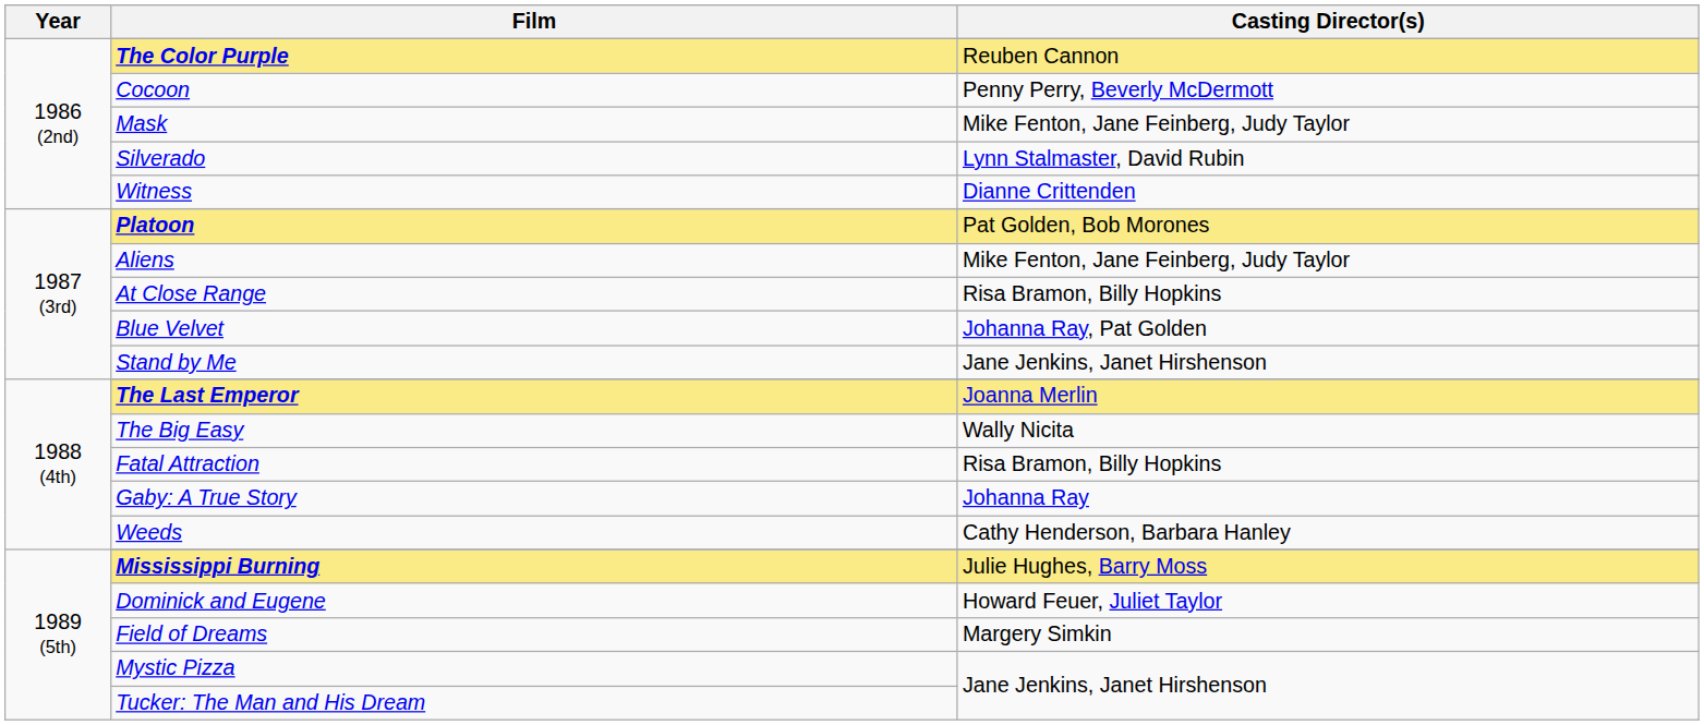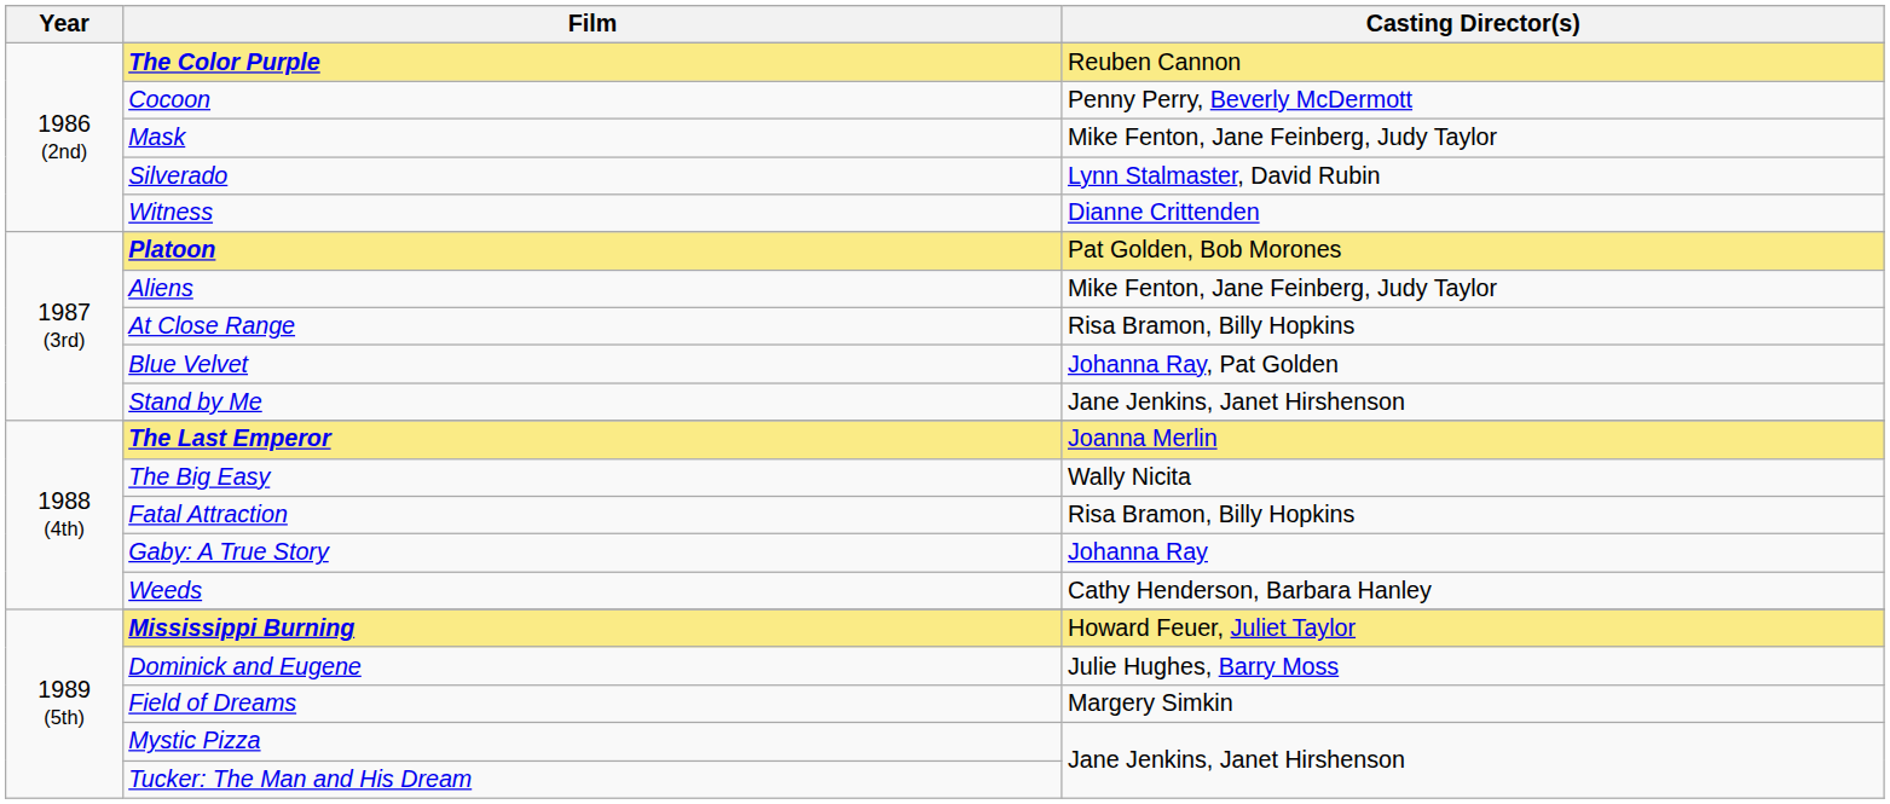 <table class="wikitable" style="width:100%">
 <tr bgcolor="#bebebe">
 <th width="5%">Year</th>
 <th width="40%">Film</th>
 <th width="35%">Casting Director(s)</th>
 </tr>
 <tr>
 <td rowspan=6 style="text-align:center">1986<br><small>(2nd)</small><br></td>
 </tr>
 <tr style="background:#FAEB86">
 <td><strong><em><a href='#'>The Color Purple</a></em></strong></td>
 <td>Reuben Cannon</td>
 </tr>
 <tr>
 <td><em><a href='#'>Cocoon</a></em></td>
 <td>Penny Perry, <a href='#'>Beverly McDermott</a></td>
 </tr>
 <tr>
 <td><em><a href='#'>Mask</a></em></td>
 <td>Mike Fenton, Jane Feinberg, Judy Taylor</td>
 </tr>
 <tr>
 <td><em><a href='#'>Silverado</a></em></td>
 <td><a href='#'>Lynn Stalmaster</a>, David Rubin</td>
 </tr>
 <tr>
 <td><em><a href='#'>Witness</a></em></td>
 <td><a href='#'>Dianne Crittenden</a></td>
 </tr>
 <tr>
 <td rowspan=6 style="text-align:center">1987<br><small>(3rd)</small><br></td>
 </tr>
 <tr style="background:#FAEB86">
 <td><strong><em><a href='#'>Platoon</a></em></strong></td>
 <td>Pat Golden, Bob Morones</td>
 </tr>
 <tr>
 <td><em><a href='#'>Aliens</a></em></td>
 <td>Mike Fenton, Jane Feinberg, Judy Taylor</td>
 </tr>
 <tr>
 <td><em><a href='#'>At Close Range</a></em></td>
 <td>Risa Bramon, Billy Hopkins</td>
 </tr>
 <tr>
 <td><em><a href='#'>Blue Velvet</a></em></td>
 <td><a href='#'>Johanna Ray</a>, Pat Golden</td>
 </tr>
 <tr>
 <td><em><a href='#'>Stand by Me</a></em></td>
 <td>Jane Jenkins, Janet Hirshenson</td>
 </tr>
 <tr>
 <td rowspan=6 style="text-align:center">1988<br><small>(4th)</small><br></td>
 </tr>
 <tr style="background:#FAEB86">
 <td><strong><em><a href='#'>The Last Emperor</a></em></strong></td>
 <td><a href='#'>Joanna Merlin</a></td>
 </tr>
 <tr>
 <td><em><a href='#'>The Big Easy</a></em></td>
 <td>Wally Nicita</td>
 </tr>
 <tr>
 <td><em><a href='#'>Fatal Attraction</a></em></td>
 <td>Risa Bramon, Billy Hopkins</td>
 </tr>
 <tr>
 <td><em><a href='#'>Gaby: A True Story</a></em></td>
 <td><a href='#'>Johanna Ray</a></td>
 </tr>
 <tr>
 <td><em><a href='#'>Weeds</a></em></td>
 <td>Cathy Henderson, Barbara Hanley</td>
 </tr>
 <tr>
 <td rowspan=6 style="text-align:center">1989<br><small>(5th)</small><br></td>
 </tr>
 <tr style="background:#FAEB86">
 <td><strong><em><a href='#'>Mississippi Burning</a></em></strong></td>
-<td>Julie Hughes, <a href='#'>Barry Moss</a></td>
+<td>Howard Feuer, <a href='#'>Juliet Taylor</a></td>
 </tr>
 <tr>
 <td><em><a href='#'>Dominick and Eugene</a></em></td>
-<td>Howard Feuer, <a href='#'>Juliet Taylor</a></td>
+<td>Julie Hughes, <a href='#'>Barry Moss</a></td>
 </tr>
 <tr>
 <td><em><a href='#'>Field of Dreams</a></em></td>
 <td>Margery Simkin</td>
 </tr>
 <tr>
 <td><em><a href='#'>Mystic Pizza</a></em></td>
 <td rowspan="2">Jane Jenkins, Janet Hirshenson</td>
 </tr>
 <tr>
 <td><em><a href='#'>Tucker: The Man and His Dream</a></em></td>
 </tr>
 </table>
